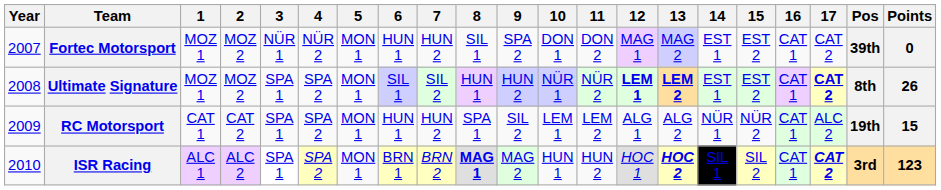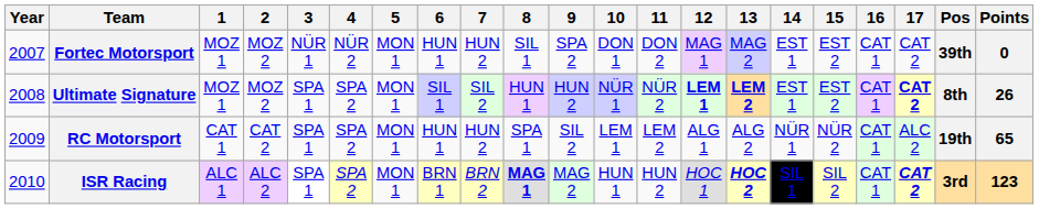 <table class="wikitable" style="text-align:center; font-size:85%">
 <tr>
 <th>Year</th>
 <th>Team</th>
 <th>1</th>
 <th>2</th>
 <th>3</th>
 <th>4</th>
 <th>5</th>
 <th>6</th>
 <th>7</th>
 <th>8</th>
 <th>9</th>
 <th>10</th>
 <th>11</th>
 <th>12</th>
 <th>13</th>
 <th>14</th>
 <th>15</th>
 <th>16</th>
 <th>17</th>
 <th>Pos</th>
 <th>Points</th>
 </tr>
 <tr>
 <td><a href='#'>2007</a></td>
 <th nowrap><a href='#'>Fortec Motorsport</a></th>
 <td><a href='#'>MOZ<br>1</a></td>
 <td><a href='#'>MOZ<br>2</a></td>
 <td><a href='#'>NÜR<br>1</a></td>
 <td><a href='#'>NÜR<br>2</a></td>
 <td><a href='#'>MON<br>1</a></td>
 <td><a href='#'>HUN<br>1</a></td>
 <td><a href='#'>HUN<br>2</a></td>
 <td><a href='#'>SIL<br>1</a></td>
 <td><a href='#'>SPA<br>2</a></td>
 <td><a href='#'>DON<br>1</a></td>
 <td><a href='#'>DON<br>2</a></td>
 <td style="background:#EFCFFF;"><a href='#'>MAG<br>1</a><br></td>
 <td style="background:#CFCFFF;"><a href='#'>MAG<br>2</a><br></td>
 <td><a href='#'>EST<br>1</a></td>
 <td><a href='#'>EST<br>2</a></td>
 <td><a href='#'>CAT<br>1</a></td>
 <td><a href='#'>CAT<br>2</a></td>
 <th>39th</th>
 <th>0</th>
 </tr>
 <tr>
 <td><a href='#'>2008</a></td>
 <th nowrap><a href='#'>Ultimate</a> <a href='#'>Signature</a></th>
 <td><a href='#'>MOZ<br>1</a></td>
 <td><a href='#'>MOZ<br>2</a></td>
 <td><a href='#'>SPA<br>1</a></td>
 <td><a href='#'>SPA<br>2</a></td>
 <td><a href='#'>MON<br>1</a></td>
 <td style="background:#CFCFFF;"><a href='#'>SIL<br>1</a><br></td>
 <td style="background:#DFFFDF;"><a href='#'>SIL<br>2</a><br></td>
 <td style="background:#EFCFFF;"><a href='#'>HUN<br>1</a><br></td>
 <td style="background:#CFCFFF;"><a href='#'>HUN<br>2</a><br></td>
 <td style="background:#CFCFFF;"><a href='#'>NÜR<br>1</a><br></td>
 <td style="background:#DFFFDF;"><a href='#'>NÜR<br>2</a><br></td>
 <td style="background:#DFFFDF;"><strong><a href='#'>LEM<br>1</a><br></strong></td>
 <td style="background:#FFDF9F;"><strong><a href='#'>LEM<br>2</a></strong><br></td>
 <td style="background:#DFFFDF;"><a href='#'>EST<br>1</a><br></td>
 <td style="background:#DFFFDF;"><a href='#'>EST<br>2</a><br></td>
 <td style="background:#EFCFFF;"><a href='#'>CAT<br>1</a><br></td>
 <td style="background:#FFFFBF;"><strong><a href='#'>CAT<br>2</a></strong><br></td>
 <th>8th</th>
 <th>26</th>
 </tr>
 <tr>
 <td><a href='#'>2009</a></td>
 <th nowrap><a href='#'>RC Motorsport</a></th>
 <td><a href='#'>CAT<br>1</a></td>
 <td><a href='#'>CAT<br>2</a></td>
 <td><a href='#'>SPA<br>1</a></td>
 <td><a href='#'>SPA<br>2</a></td>
 <td><a href='#'>MON<br>1</a></td>
 <td><a href='#'>HUN<br>1</a></td>
 <td><a href='#'>HUN<br>2</a></td>
 <td><a href='#'>SPA<br>1</a></td>
 <td><a href='#'>SIL<br>2</a></td>
 <td><a href='#'>LEM<br>1</a></td>
 <td><a href='#'>LEM<br>2</a></td>
 <td><a href='#'>ALG<br>1</a></td>
 <td><a href='#'>ALG<br>2</a></td>
 <td><a href='#'>NÜR<br>1</a></td>
 <td><a href='#'>NÜR<br>2</a></td>
 <td style="background:#DFFFDF;"><a href='#'>CAT<br>1</a><br></td>
 <td style="background:#DFFFDF;"><a href='#'>ALC<br>2</a><br></td>
 <th>19th</th>
-<th>15</th>
+<th>65</th>
 </tr>
 <tr>
 <td><a href='#'>2010</a></td>
 <th nowrap><a href='#'>ISR Racing</a></th>
 <td style="background:#EFCFFF;"><a href='#'>ALC<br>1</a><br></td>
 <td style="background:#EFCFFF;"><a href='#'>ALC<br>2</a><br></td>
 <td style="background:#FFFFFF;"><a href='#'>SPA<br>1</a><br></td>
 <td style="background:#FFFFBF;"><em><a href='#'>SPA<br>2</a></em><br></td>
 <td><a href='#'>MON<br>1</a></td>
 <td style="background:#FFFFBF;"><a href='#'>BRN<br>1</a><br></td>
 <td style="background:#FFFFBF;"><em><a href='#'>BRN<br>2</a></em><br></td>
 <td style="background:#DFDFDF;"><strong><a href='#'>MAG<br>1</a></strong><br></td>
 <td style="background:#DFFFDF;"><a href='#'>MAG<br>2</a><br></td>
 <td><a href='#'>HUN<br>1</a></td>
 <td><a href='#'>HUN<br>2</a></td>
 <td style="background:#DFDFDF;"><em><a href='#'>HOC<br>1</a></em><br></td>
 <td style="background:#FFFFBF;"><strong><em><a href='#'>HOC<br>2</a></em></strong><br></td>
 <td style="background:black; color:white;"><a href='#'><span>SIL<br>1</span></a><br></td>
 <td style="background:#FFFFBF;"><a href='#'>SIL<br>2</a><br></td>
 <td style="background:#DFFFDF;"><a href='#'>CAT<br>1</a><br></td>
 <td style="background:#FFFFBF;"><strong><em><a href='#'>CAT<br>2</a></em></strong><br></td>
 <th style="background:#FFDF9F;">3rd</th>
 <th style="background:#FFDF9F;">123</th>
 </tr>
 </table>
